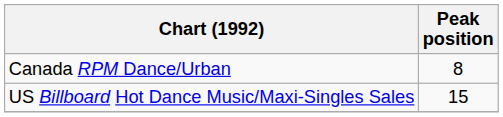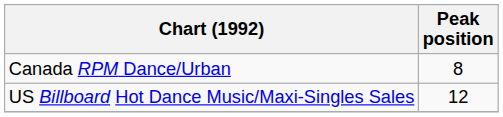 <table Class = "wikitable sortable">
 <tr>
 <th>Chart (1992)</th>
 <th>Peak<br>position</th>
 </tr>
 <tr>
 <td>Canada <a href='#'><em>RPM</em> Dance/Urban</a></td>
 <td Align = "center">8</td>
 </tr>
 <tr>
 <td>US <em><a href='#'>Billboard</a></em> <a href='#'>Hot Dance Music/Maxi-Singles Sales</a></td>
-<td Align = "center">15</td>
+<td Align = "center">12</td>
 </tr>
 <tr>
 </tr>
 </table>
